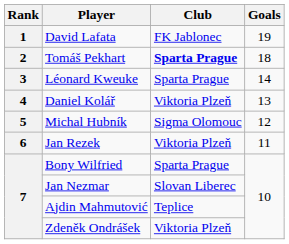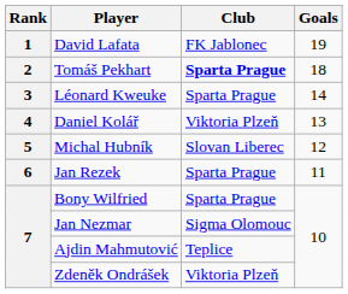 <table class="wikitable" style="text-align:center">
 <tr>
 <th>Rank</th>
 <th>Player</th>
 <th>Club</th>
 <th>Goals</th>
 </tr>
 <tr>
 <th>1</th>
 <td align="left"> <a href='#'>David Lafata</a></td>
 <td align="left"><a href='#'>FK Jablonec</a></td>
 <td>19</td>
 </tr>
 <tr>
 <th>2</th>
 <td align="left"> <a href='#'>Tomáš Pekhart</a></td>
 <td align="left"><strong><a href='#'>Sparta Prague</a></strong></td>
 <td>18</td>
 </tr>
 <tr>
 <th>3</th>
 <td align="left"> <a href='#'>Léonard Kweuke</a></td>
 <td align="left"><a href='#'>Sparta Prague</a></td>
 <td>14</td>
 </tr>
 <tr>
 <th>4</th>
 <td align="left"> <a href='#'>Daniel Kolář</a></td>
 <td align="left"><a href='#'>Viktoria Plzeň</a></td>
 <td>13</td>
 </tr>
 <tr>
 <th>5</th>
 <td align="left"> <a href='#'>Michal Hubník</a></td>
-<td align="left"><a href='#'>Sigma Olomouc</a></td>
+<td align="left"><a href='#'>Slovan Liberec</a></td>
 <td>12</td>
 </tr>
 <tr>
 <th>6</th>
 <td align="left"> <a href='#'>Jan Rezek</a></td>
-<td align="left"><a href='#'>Viktoria Plzeň</a></td>
+<td align="left"><a href='#'>Sparta Prague</a></td>
 <td>11</td>
 </tr>
 <tr>
 <th rowspan="4">7</th>
 <td align="left"> <a href='#'>Bony Wilfried</a></td>
 <td align="left"><a href='#'>Sparta Prague</a></td>
 <td rowspan="4">10</td>
 </tr>
 <tr>
 <td align="left"> <a href='#'>Jan Nezmar</a></td>
-<td align="left"><a href='#'>Slovan Liberec</a></td>
+<td align="left"><a href='#'>Sigma Olomouc</a></td>
 </tr>
 <tr>
 <td align="left"> <a href='#'>Ajdin Mahmutović</a></td>
 <td align="left"><a href='#'>Teplice</a></td>
 </tr>
 <tr>
 <td align="left"> <a href='#'>Zdeněk Ondrášek</a></td>
 <td align="left"><a href='#'>Viktoria Plzeň</a></td>
 </tr>
 </table>
